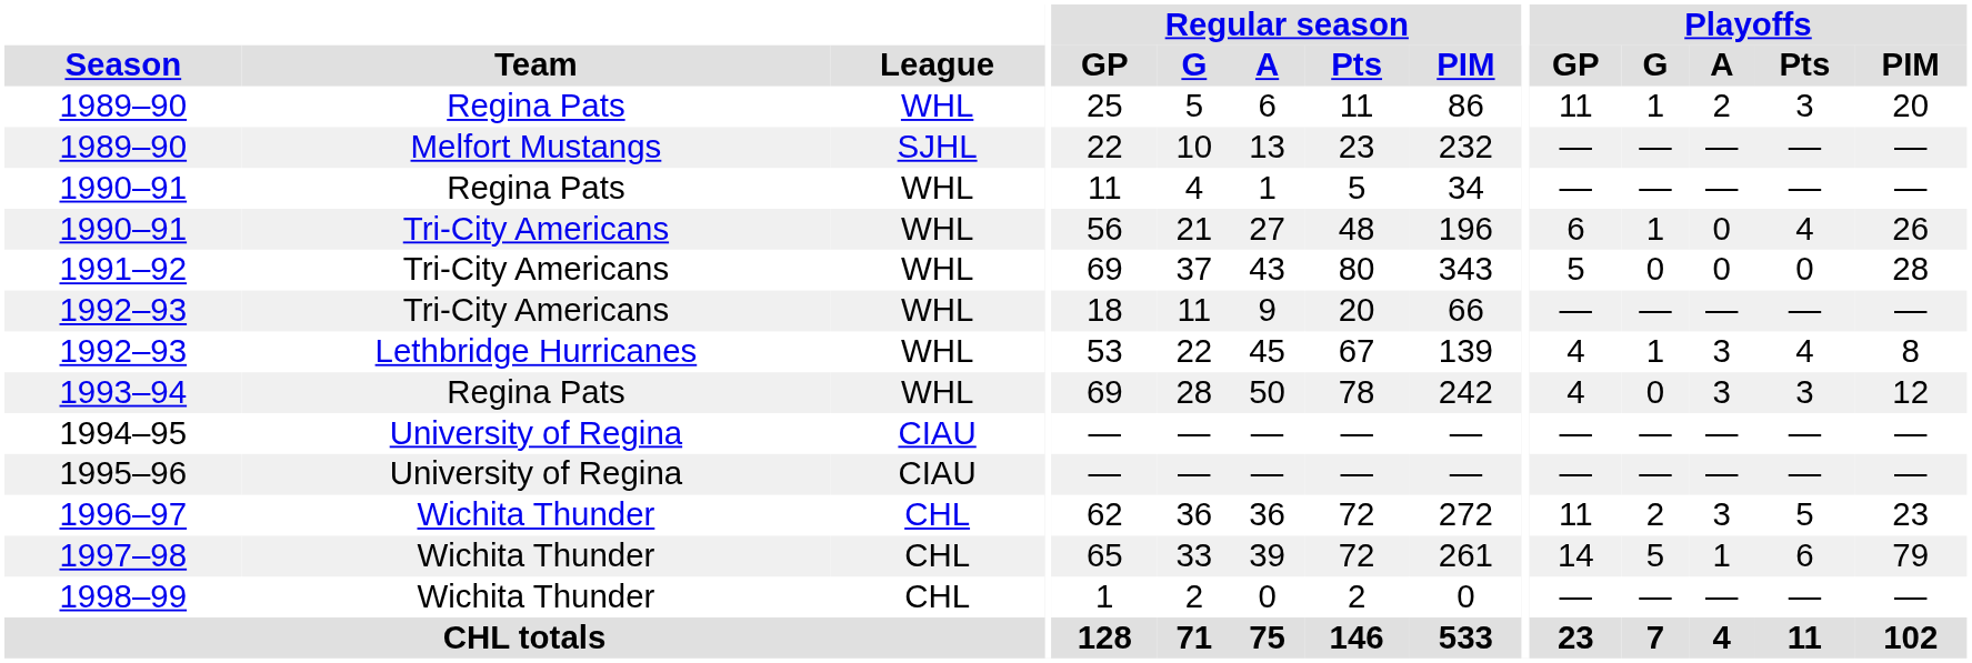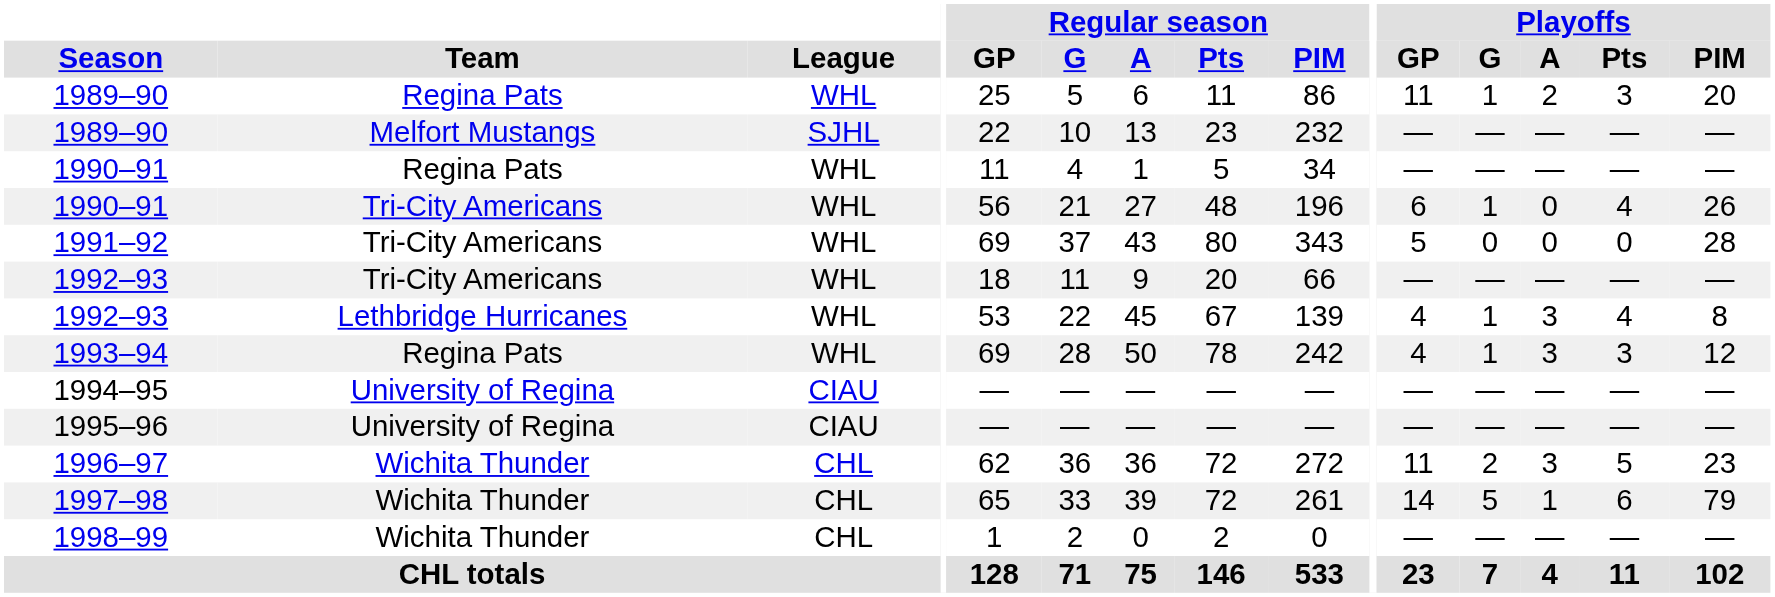 <table border="0" cellpadding="1" cellspacing="0" style="text-align:center; width:60em">
 <tr bgcolor="#e0e0e0">
 <th colspan="3" bgcolor="#ffffff"></th>
 <th rowspan="99" bgcolor="#ffffff"></th>
 <th colspan="5"><a href='#'>Regular season</a></th>
 <th rowspan="99" bgcolor="#ffffff"></th>
 <th colspan="5"><a href='#'>Playoffs</a></th>
 </tr>
 <tr bgcolor="#e0e0e0">
 <th><a href='#'>Season</a></th>
 <th>Team</th>
 <th>League</th>
 <th>GP</th>
 <th><a href='#'>G</a></th>
 <th><a href='#'>A</a></th>
 <th><a href='#'>Pts</a></th>
 <th><a href='#'>PIM</a></th>
 <th>GP</th>
 <th>G</th>
 <th>A</th>
 <th>Pts</th>
 <th>PIM</th>
 </tr>
 <tr>
 <td><a href='#'>1989–90</a></td>
 <td><a href='#'>Regina Pats</a></td>
 <td><a href='#'>WHL</a></td>
 <td>25</td>
 <td>5</td>
 <td>6</td>
 <td>11</td>
 <td>86</td>
 <td>11</td>
 <td>1</td>
 <td>2</td>
 <td>3</td>
 <td>20</td>
 </tr>
 <tr bgcolor="#f0f0f0">
 <td><a href='#'>1989–90</a></td>
 <td><a href='#'>Melfort Mustangs</a></td>
 <td><a href='#'>SJHL</a></td>
 <td>22</td>
 <td>10</td>
 <td>13</td>
 <td>23</td>
 <td>232</td>
 <td>—</td>
 <td>—</td>
 <td>—</td>
 <td>—</td>
 <td>—</td>
 </tr>
 <tr>
 <td><a href='#'>1990–91</a></td>
 <td>Regina Pats</td>
 <td>WHL</td>
 <td>11</td>
 <td>4</td>
 <td>1</td>
 <td>5</td>
 <td>34</td>
 <td>—</td>
 <td>—</td>
 <td>—</td>
 <td>—</td>
 <td>—</td>
 </tr>
 <tr bgcolor="#f0f0f0">
 <td><a href='#'>1990–91</a></td>
 <td><a href='#'>Tri-City Americans</a></td>
 <td>WHL</td>
 <td>56</td>
 <td>21</td>
 <td>27</td>
 <td>48</td>
 <td>196</td>
 <td>6</td>
 <td>1</td>
 <td>0</td>
 <td>4</td>
 <td>26</td>
 </tr>
 <tr>
 <td><a href='#'>1991–92</a></td>
 <td>Tri-City Americans</td>
 <td>WHL</td>
 <td>69</td>
 <td>37</td>
 <td>43</td>
 <td>80</td>
 <td>343</td>
 <td>5</td>
 <td>0</td>
 <td>0</td>
 <td>0</td>
 <td>28</td>
 </tr>
 <tr bgcolor="#f0f0f0">
 <td><a href='#'>1992–93</a></td>
 <td>Tri-City Americans</td>
 <td>WHL</td>
 <td>18</td>
 <td>11</td>
 <td>9</td>
 <td>20</td>
 <td>66</td>
 <td>—</td>
 <td>—</td>
 <td>—</td>
 <td>—</td>
 <td>—</td>
 </tr>
 <tr>
 <td><a href='#'>1992–93</a></td>
 <td><a href='#'>Lethbridge Hurricanes</a></td>
 <td>WHL</td>
 <td>53</td>
 <td>22</td>
 <td>45</td>
 <td>67</td>
 <td>139</td>
 <td>4</td>
 <td>1</td>
 <td>3</td>
 <td>4</td>
 <td>8</td>
 </tr>
 <tr bgcolor="#f0f0f0">
 <td><a href='#'>1993–94</a></td>
 <td>Regina Pats</td>
 <td>WHL</td>
 <td>69</td>
 <td>28</td>
 <td>50</td>
 <td>78</td>
 <td>242</td>
 <td>4</td>
-<td>0</td>
+<td>1</td>
 <td>3</td>
 <td>3</td>
 <td>12</td>
 </tr>
 <tr>
 <td>1994–95</td>
 <td><a href='#'>University of Regina</a></td>
 <td><a href='#'>CIAU</a></td>
 <td>—</td>
 <td>—</td>
 <td>—</td>
 <td>—</td>
 <td>—</td>
 <td>—</td>
 <td>—</td>
 <td>—</td>
 <td>—</td>
 <td>—</td>
 </tr>
 <tr bgcolor="#f0f0f0">
 <td>1995–96</td>
 <td>University of Regina</td>
 <td>CIAU</td>
 <td>—</td>
 <td>—</td>
 <td>—</td>
 <td>—</td>
 <td>—</td>
 <td>—</td>
 <td>—</td>
 <td>—</td>
 <td>—</td>
 <td>—</td>
 </tr>
 <tr>
 <td><a href='#'>1996–97</a></td>
 <td><a href='#'>Wichita Thunder</a></td>
 <td><a href='#'>CHL</a></td>
 <td>62</td>
 <td>36</td>
 <td>36</td>
 <td>72</td>
 <td>272</td>
 <td>11</td>
 <td>2</td>
 <td>3</td>
 <td>5</td>
 <td>23</td>
 </tr>
 <tr bgcolor="#f0f0f0">
 <td><a href='#'>1997–98</a></td>
 <td>Wichita Thunder</td>
 <td>CHL</td>
 <td>65</td>
 <td>33</td>
 <td>39</td>
 <td>72</td>
 <td>261</td>
 <td>14</td>
 <td>5</td>
 <td>1</td>
 <td>6</td>
 <td>79</td>
 </tr>
 <tr>
 <td><a href='#'>1998–99</a></td>
 <td>Wichita Thunder</td>
 <td>CHL</td>
 <td>1</td>
 <td>2</td>
 <td>0</td>
 <td>2</td>
 <td>0</td>
 <td>—</td>
 <td>—</td>
 <td>—</td>
 <td>—</td>
 <td>—</td>
 </tr>
 <tr>
 </tr>
 <tr ALIGN="center" bgcolor="#e0e0e0">
 <th colspan="3">CHL totals</th>
 <th ALIGN="center">128</th>
 <th ALIGN="center">71</th>
 <th ALIGN="center">75</th>
 <th ALIGN="center">146</th>
 <th ALIGN="center">533</th>
 <th ALIGN="center">23</th>
 <th ALIGN="center">7</th>
 <th ALIGN="center">4</th>
 <th ALIGN="center">11</th>
 <th ALIGN="center">102</th>
 </tr>
 </table>
